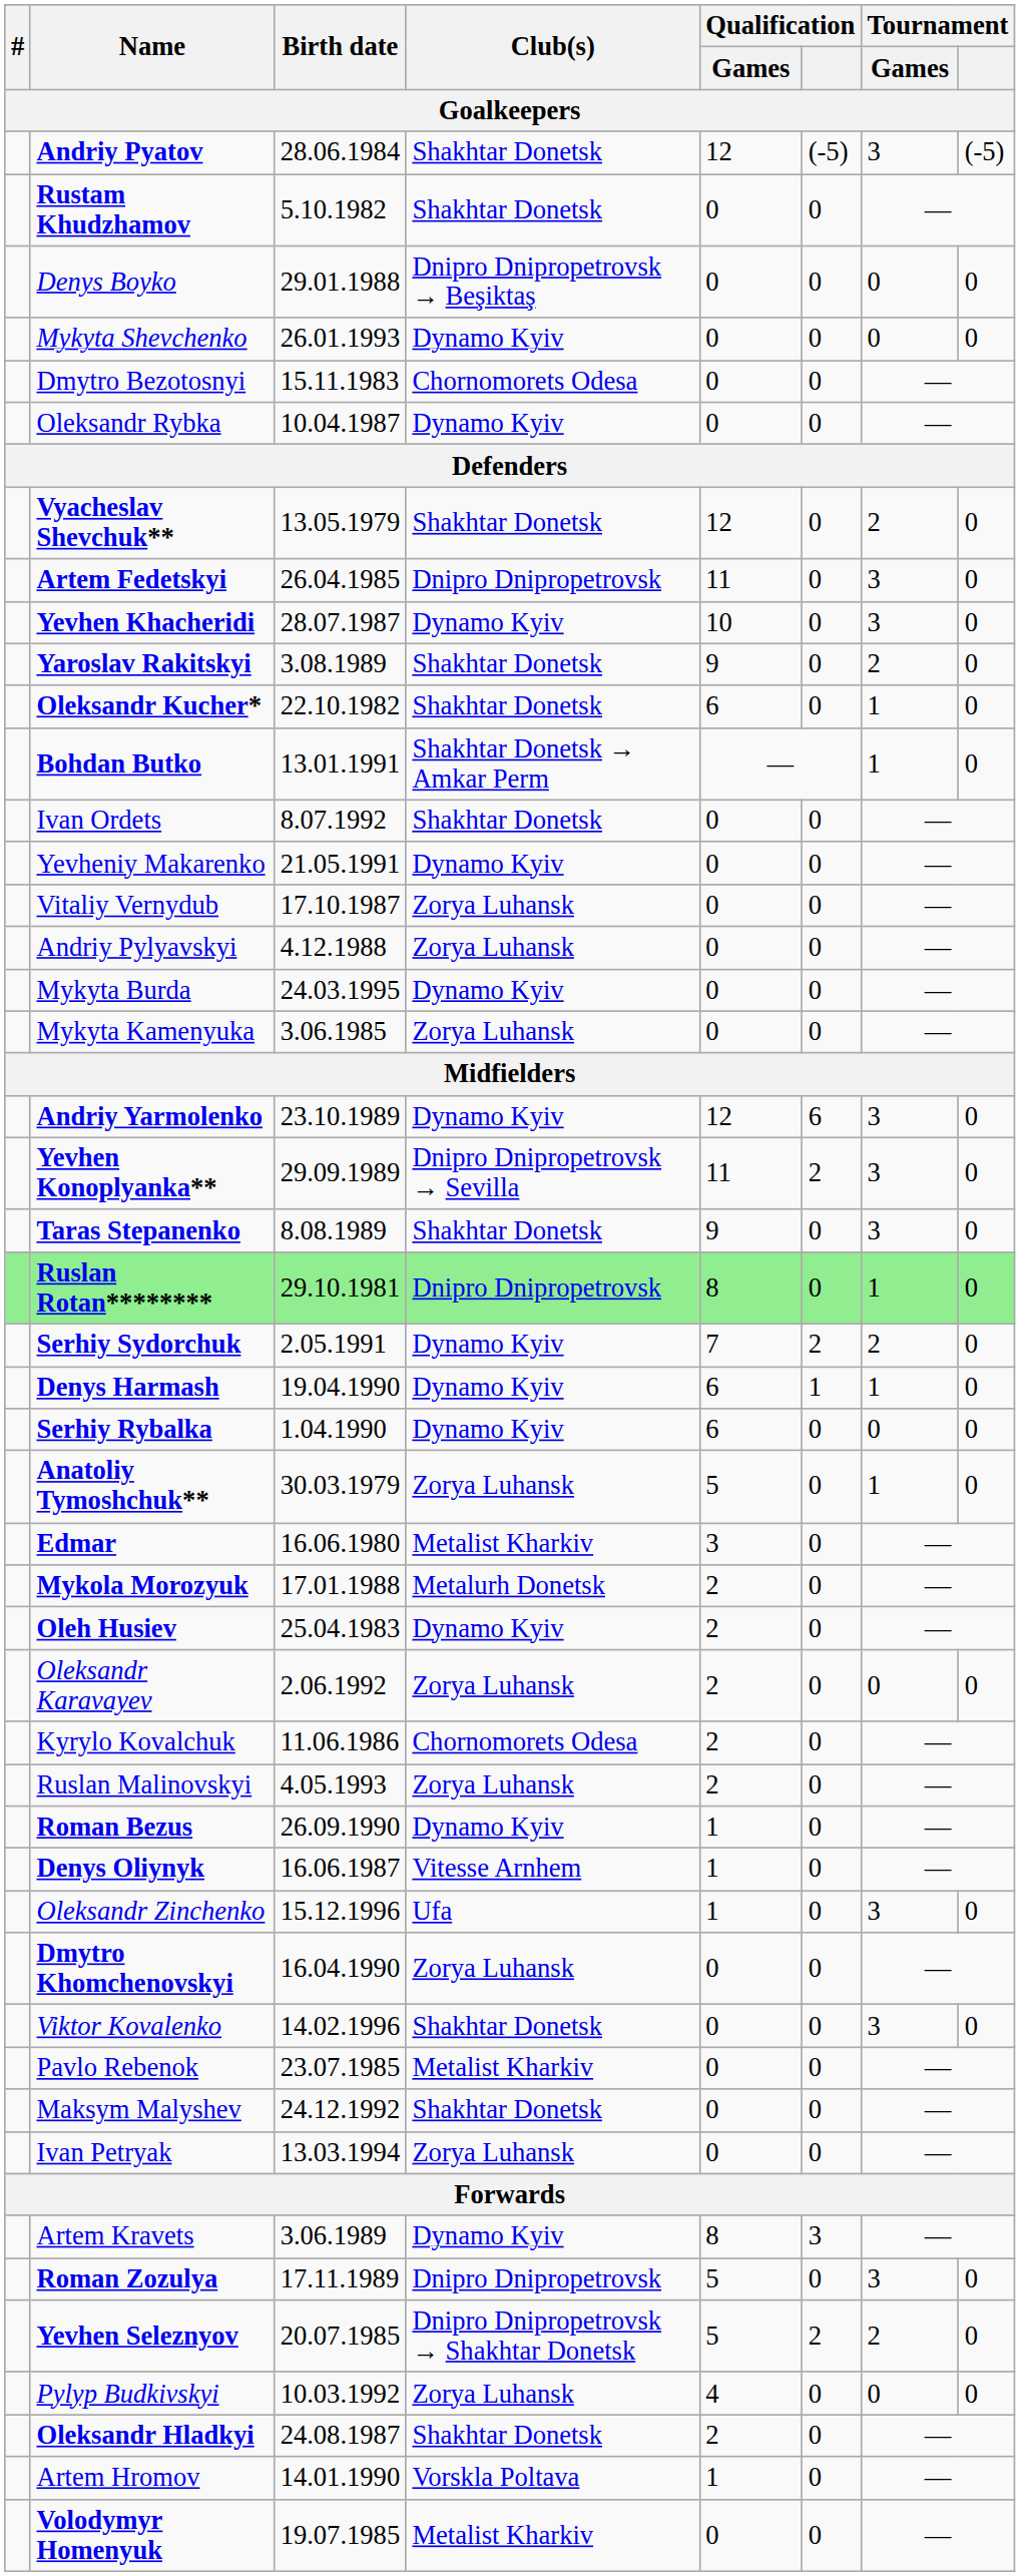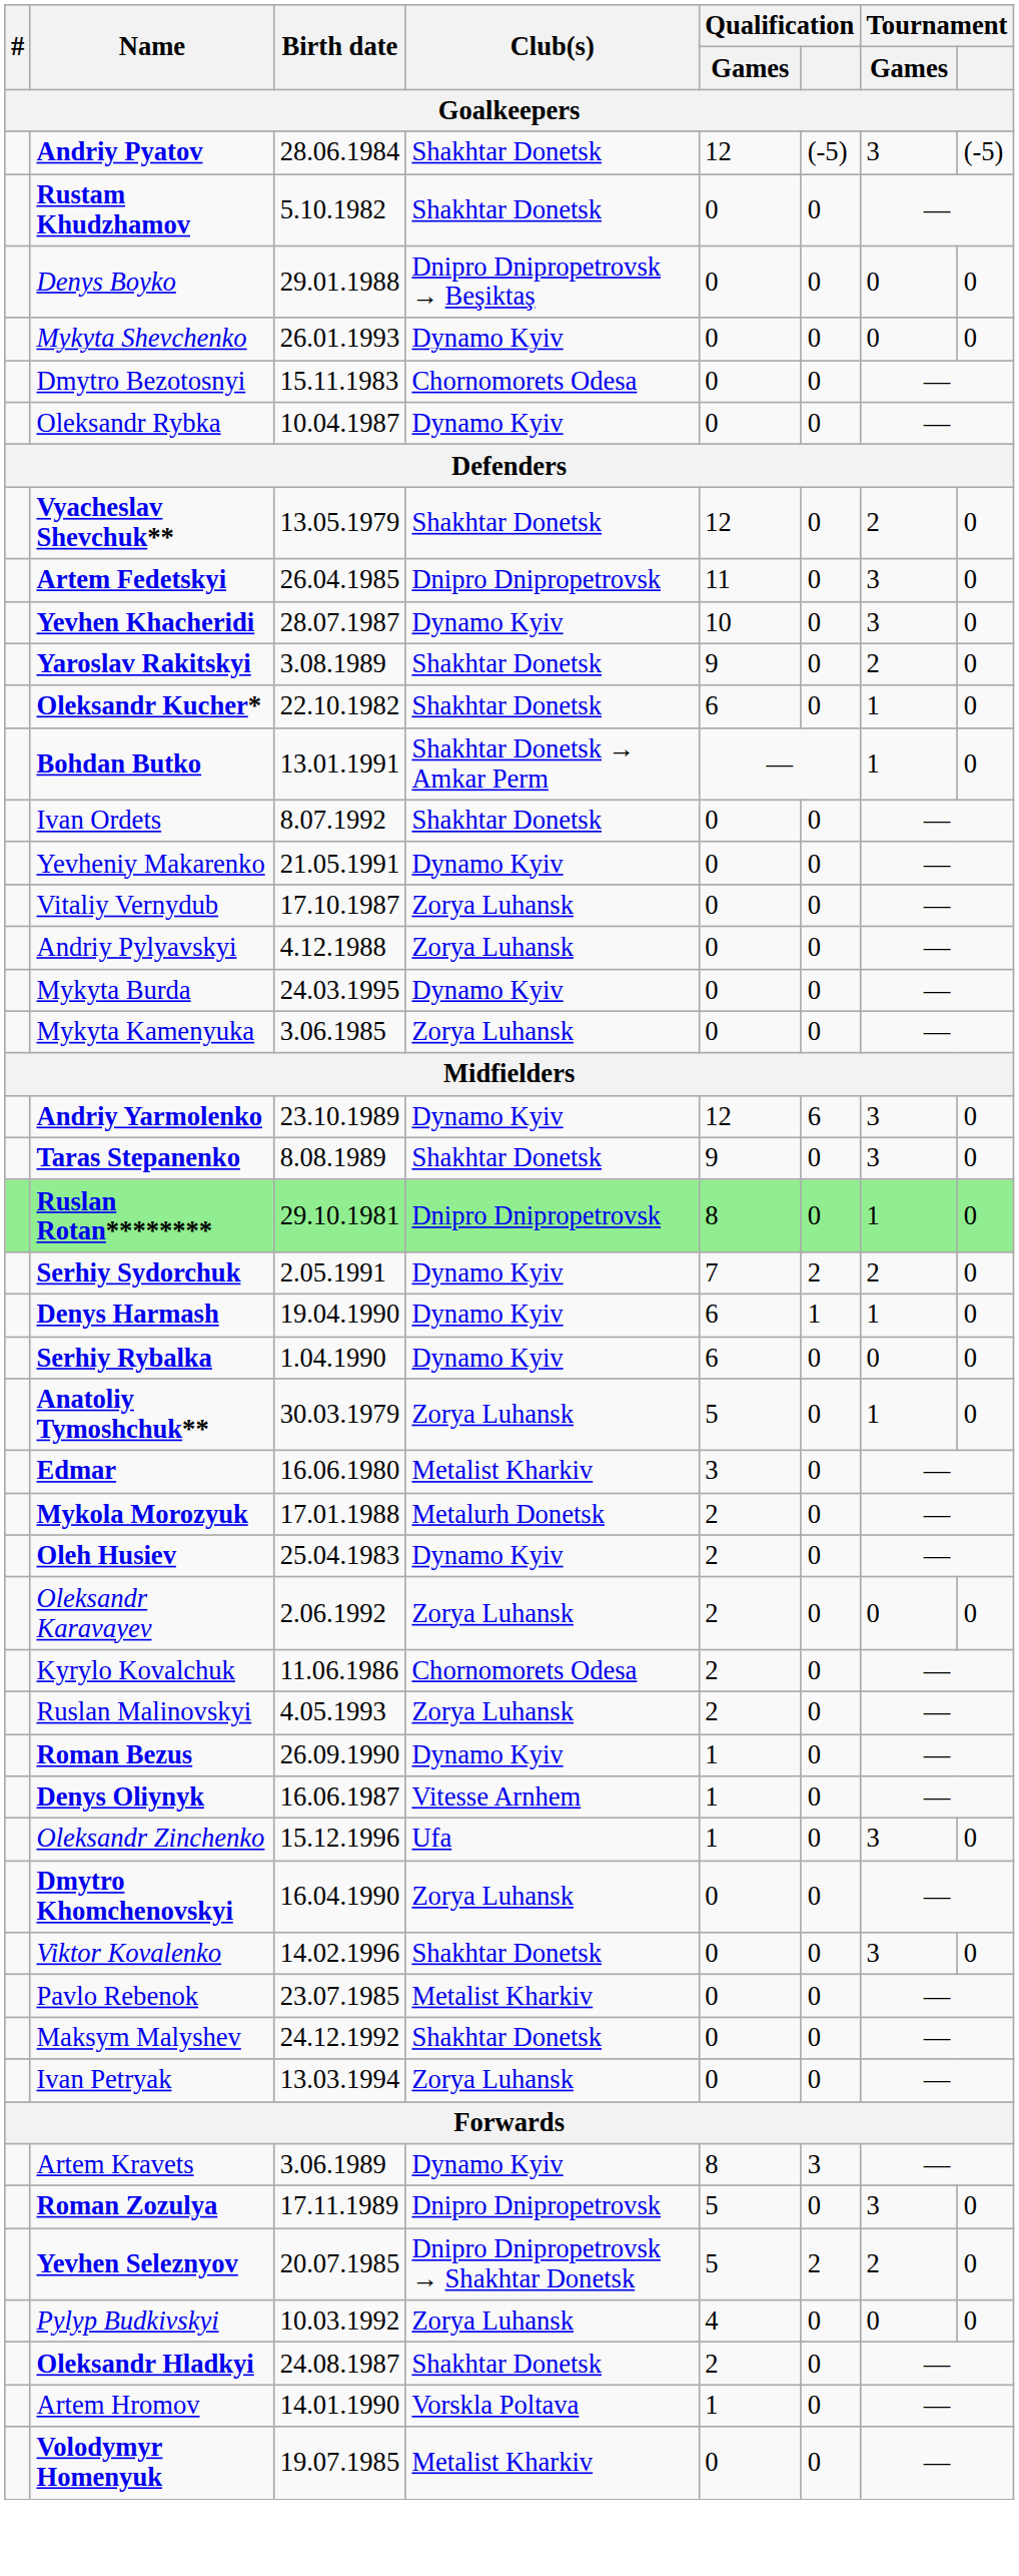 <table class="wikitable">
 <tr>
 <th rowspan=2>#</th>
 <th rowspan=2>Name</th>
 <th rowspan=2>Birth date</th>
 <th rowspan=2>Club(s)</th>
 <th colspan=2>Qualification</th>
 <th colspan=2>Tournament</th>
 </tr>
 <tr>
 <th>Games</th>
 <th></th>
 <th>Games</th>
 <th></th>
 </tr>
 <tr>
 <th colspan=8>Goalkeepers</th>
 </tr>
 <tr>
 <td></td>
 <td><strong><a href='#'>Andriy Pyatov</a></strong></td>
 <td>28.06.1984</td>
 <td><a href='#'>Shakhtar Donetsk</a></td>
 <td>12</td>
 <td>(-5)</td>
 <td>3</td>
 <td>(-5)</td>
 </tr>
 <tr>
 <td></td>
 <td><strong><a href='#'>Rustam Khudzhamov</a></strong></td>
 <td>5.10.1982</td>
 <td><a href='#'>Shakhtar Donetsk</a></td>
 <td>0</td>
 <td>0</td>
 <td align=center colspan=2>—</td>
 </tr>
 <tr>
 <td></td>
 <td><em><a href='#'>Denys Boyko</a></em></td>
 <td>29.01.1988</td>
 <td><a href='#'>Dnipro Dnipropetrovsk</a> →  <a href='#'>Beşiktaş</a></td>
 <td>0</td>
 <td>0</td>
 <td>0</td>
 <td>0</td>
 </tr>
 <tr>
 <td></td>
 <td><em><a href='#'>Mykyta Shevchenko</a></em></td>
 <td>26.01.1993</td>
 <td><a href='#'>Dynamo Kyiv</a></td>
 <td>0</td>
 <td>0</td>
 <td>0</td>
 <td>0</td>
 </tr>
 <tr>
 <td></td>
 <td><a href='#'>Dmytro Bezotosnyi</a></td>
 <td>15.11.1983</td>
 <td><a href='#'>Chornomorets Odesa</a></td>
 <td>0</td>
 <td>0</td>
 <td align=center colspan=2>—</td>
 </tr>
 <tr>
 <td></td>
 <td><a href='#'>Oleksandr Rybka</a></td>
 <td>10.04.1987</td>
 <td><a href='#'>Dynamo Kyiv</a></td>
 <td>0</td>
 <td>0</td>
 <td align=center colspan=2>—</td>
 </tr>
 <tr>
 <th colspan=8>Defenders</th>
 </tr>
 <tr>
 <td></td>
 <td><strong><a href='#'>Vyacheslav Shevchuk</a>**</strong></td>
 <td>13.05.1979</td>
 <td><a href='#'>Shakhtar Donetsk</a></td>
 <td>12</td>
 <td>0</td>
 <td>2</td>
 <td>0</td>
 </tr>
 <tr>
 <td></td>
 <td><strong><a href='#'>Artem Fedetskyi</a></strong></td>
 <td>26.04.1985</td>
 <td><a href='#'>Dnipro Dnipropetrovsk</a></td>
 <td>11</td>
 <td>0</td>
 <td>3</td>
 <td>0</td>
 </tr>
 <tr>
 <td></td>
 <td><strong><a href='#'>Yevhen Khacheridi</a></strong></td>
 <td>28.07.1987</td>
 <td><a href='#'>Dynamo Kyiv</a></td>
 <td>10</td>
 <td>0</td>
 <td>3</td>
 <td>0</td>
 </tr>
 <tr>
 <td></td>
 <td><strong><a href='#'>Yaroslav Rakitskyi</a></strong></td>
 <td>3.08.1989</td>
 <td><a href='#'>Shakhtar Donetsk</a></td>
 <td>9</td>
 <td>0</td>
 <td>2</td>
 <td>0</td>
 </tr>
 <tr>
 <td></td>
 <td><strong><a href='#'>Oleksandr Kucher</a>*</strong></td>
 <td>22.10.1982</td>
 <td><a href='#'>Shakhtar Donetsk</a></td>
 <td>6</td>
 <td>0</td>
 <td>1</td>
 <td>0</td>
 </tr>
 <tr>
 <td></td>
 <td><strong><a href='#'>Bohdan Butko</a></strong></td>
 <td>13.01.1991</td>
 <td><a href='#'>Shakhtar Donetsk</a> →  <a href='#'>Amkar Perm</a></td>
 <td align=center colspan=2>—</td>
 <td>1</td>
 <td>0</td>
 </tr>
 <tr>
 <td></td>
 <td><a href='#'>Ivan Ordets</a></td>
 <td>8.07.1992</td>
 <td><a href='#'>Shakhtar Donetsk</a></td>
 <td>0</td>
 <td>0</td>
 <td align=center colspan=2>—</td>
 </tr>
 <tr>
 <td></td>
 <td><a href='#'>Yevheniy Makarenko</a></td>
 <td>21.05.1991</td>
 <td><a href='#'>Dynamo Kyiv</a></td>
 <td>0</td>
 <td>0</td>
 <td align=center colspan=2>—</td>
 </tr>
 <tr>
 <td></td>
 <td><a href='#'>Vitaliy Vernydub</a></td>
 <td>17.10.1987</td>
 <td><a href='#'>Zorya Luhansk</a></td>
 <td>0</td>
 <td>0</td>
 <td align=center colspan=2>—</td>
 </tr>
 <tr>
 <td></td>
 <td><a href='#'>Andriy Pylyavskyi</a></td>
 <td>4.12.1988</td>
 <td><a href='#'>Zorya Luhansk</a></td>
 <td>0</td>
 <td>0</td>
 <td align=center colspan=2>—</td>
 </tr>
 <tr>
 <td></td>
 <td><a href='#'>Mykyta Burda</a></td>
 <td>24.03.1995</td>
 <td><a href='#'>Dynamo Kyiv</a></td>
 <td>0</td>
 <td>0</td>
 <td align=center colspan=2>—</td>
 </tr>
 <tr>
 <td></td>
 <td><a href='#'>Mykyta Kamenyuka</a></td>
 <td>3.06.1985</td>
 <td><a href='#'>Zorya Luhansk</a></td>
 <td>0</td>
 <td>0</td>
 <td align=center colspan=2>—</td>
 </tr>
 <tr>
 <th colspan=8>Midfielders</th>
 </tr>
 <tr>
 <td></td>
 <td><strong><a href='#'>Andriy Yarmolenko</a></strong></td>
 <td>23.10.1989</td>
 <td><a href='#'>Dynamo Kyiv</a></td>
 <td>12</td>
 <td>6</td>
-<td>3</td>
-<td>0</td>
-</tr>
-<tr>
-<td></td>
-<td><strong><a href='#'>Yevhen Konoplyanka</a>**</strong></td>
-<td>29.09.1989</td>
-<td><a href='#'>Dnipro Dnipropetrovsk</a> →  <a href='#'>Sevilla</a></td>
-<td>11</td>
-<td>2</td>
 <td>3</td>
 <td>0</td>
 </tr>
 <tr>
 <td></td>
 <td><strong><a href='#'>Taras Stepanenko</a></strong></td>
 <td>8.08.1989</td>
 <td><a href='#'>Shakhtar Donetsk</a></td>
 <td>9</td>
 <td>0</td>
 <td>3</td>
 <td>0</td>
 </tr>
 <tr bgcolor=lightgreen>
 <td></td>
 <td><strong><a href='#'>Ruslan Rotan</a>********</strong></td>
 <td>29.10.1981</td>
 <td><a href='#'>Dnipro Dnipropetrovsk</a></td>
 <td>8</td>
 <td>0</td>
 <td>1</td>
 <td>0</td>
 </tr>
 <tr>
 <td></td>
 <td><strong><a href='#'>Serhiy Sydorchuk</a></strong></td>
 <td>2.05.1991</td>
 <td><a href='#'>Dynamo Kyiv</a></td>
 <td>7</td>
 <td>2</td>
 <td>2</td>
 <td>0</td>
 </tr>
 <tr>
 <td></td>
 <td><strong><a href='#'>Denys Harmash</a></strong></td>
 <td>19.04.1990</td>
 <td><a href='#'>Dynamo Kyiv</a></td>
 <td>6</td>
 <td>1</td>
 <td>1</td>
 <td>0</td>
 </tr>
 <tr>
 <td></td>
 <td><strong><a href='#'>Serhiy Rybalka</a></strong></td>
 <td>1.04.1990</td>
 <td><a href='#'>Dynamo Kyiv</a></td>
 <td>6</td>
 <td>0</td>
 <td>0</td>
 <td>0</td>
 </tr>
 <tr>
 <td></td>
 <td><strong><a href='#'>Anatoliy Tymoshchuk</a>**</strong></td>
 <td>30.03.1979</td>
 <td><a href='#'>Zorya Luhansk</a></td>
 <td>5</td>
 <td>0</td>
 <td>1</td>
 <td>0</td>
 </tr>
 <tr>
 <td></td>
 <td><strong><a href='#'>Edmar</a></strong></td>
 <td>16.06.1980</td>
 <td><a href='#'>Metalist Kharkiv</a></td>
 <td>3</td>
 <td>0</td>
 <td align=center colspan=2>—</td>
 </tr>
 <tr>
 <td></td>
 <td><strong><a href='#'>Mykola Morozyuk</a></strong></td>
 <td>17.01.1988</td>
 <td><a href='#'>Metalurh Donetsk</a></td>
 <td>2</td>
 <td>0</td>
 <td align=center colspan=2>—</td>
 </tr>
 <tr>
 <td></td>
 <td><strong><a href='#'>Oleh Husiev</a></strong></td>
 <td>25.04.1983</td>
 <td><a href='#'>Dynamo Kyiv</a></td>
 <td>2</td>
 <td>0</td>
 <td align=center colspan=2>—</td>
 </tr>
 <tr>
 <td></td>
 <td><em><a href='#'>Oleksandr Karavayev</a></em></td>
 <td>2.06.1992</td>
 <td><a href='#'>Zorya Luhansk</a></td>
 <td>2</td>
 <td>0</td>
 <td>0</td>
 <td>0</td>
 </tr>
 <tr>
 <td></td>
 <td><a href='#'>Kyrylo Kovalchuk</a></td>
 <td>11.06.1986</td>
 <td><a href='#'>Chornomorets Odesa</a></td>
 <td>2</td>
 <td>0</td>
 <td align=center colspan=2>—</td>
 </tr>
 <tr>
 <td></td>
 <td><a href='#'>Ruslan Malinovskyi</a></td>
 <td>4.05.1993</td>
 <td><a href='#'>Zorya Luhansk</a></td>
 <td>2</td>
 <td>0</td>
 <td align=center colspan=2>—</td>
 </tr>
 <tr>
 <td></td>
 <td><strong><a href='#'>Roman Bezus</a></strong></td>
 <td>26.09.1990</td>
 <td><a href='#'>Dynamo Kyiv</a></td>
 <td>1</td>
 <td>0</td>
 <td align=center colspan=2>—</td>
 </tr>
 <tr>
 <td></td>
 <td><strong><a href='#'>Denys Oliynyk</a></strong></td>
 <td>16.06.1987</td>
 <td> <a href='#'>Vitesse Arnhem</a></td>
 <td>1</td>
 <td>0</td>
 <td align=center colspan=2>—</td>
 </tr>
 <tr>
 <td></td>
 <td><em><a href='#'>Oleksandr Zinchenko</a></em></td>
 <td>15.12.1996</td>
 <td> <a href='#'>Ufa</a></td>
 <td>1</td>
 <td>0</td>
 <td>3</td>
 <td>0</td>
 </tr>
 <tr>
 <td></td>
 <td><strong><a href='#'>Dmytro Khomchenovskyi</a></strong></td>
 <td>16.04.1990</td>
 <td><a href='#'>Zorya Luhansk</a></td>
 <td>0</td>
 <td>0</td>
 <td align=center colspan=2>—</td>
 </tr>
 <tr>
 <td></td>
 <td><em><a href='#'>Viktor Kovalenko</a></em></td>
 <td>14.02.1996</td>
 <td><a href='#'>Shakhtar Donetsk</a></td>
 <td>0</td>
 <td>0</td>
 <td>3</td>
 <td>0</td>
 </tr>
 <tr>
 <td></td>
 <td><a href='#'>Pavlo Rebenok</a></td>
 <td>23.07.1985</td>
 <td><a href='#'>Metalist Kharkiv</a></td>
 <td>0</td>
 <td>0</td>
 <td align=center colspan=2>—</td>
 </tr>
 <tr>
 <td></td>
 <td><a href='#'>Maksym Malyshev</a></td>
 <td>24.12.1992</td>
 <td><a href='#'>Shakhtar Donetsk</a></td>
 <td>0</td>
 <td>0</td>
 <td align=center colspan=2>—</td>
 </tr>
 <tr>
 <td></td>
 <td><a href='#'>Ivan Petryak</a></td>
 <td>13.03.1994</td>
 <td><a href='#'>Zorya Luhansk</a></td>
 <td>0</td>
 <td>0</td>
 <td align=center colspan=2>—</td>
 </tr>
 <tr>
 <th colspan=8>Forwards</th>
 </tr>
 <tr>
 <td></td>
 <td><a href='#'>Artem Kravets</a></td>
 <td>3.06.1989</td>
 <td><a href='#'>Dynamo Kyiv</a></td>
 <td>8</td>
 <td>3</td>
 <td align=center colspan=2>—</td>
 </tr>
 <tr>
 <td></td>
 <td><strong><a href='#'>Roman Zozulya</a></strong></td>
 <td>17.11.1989</td>
 <td><a href='#'>Dnipro Dnipropetrovsk</a></td>
 <td>5</td>
 <td>0</td>
 <td>3</td>
 <td>0</td>
 </tr>
 <tr>
 <td></td>
 <td><strong><a href='#'>Yevhen Seleznyov</a></strong></td>
 <td>20.07.1985</td>
 <td><a href='#'>Dnipro Dnipropetrovsk</a> → <a href='#'>Shakhtar Donetsk</a></td>
 <td>5</td>
 <td>2</td>
 <td>2</td>
 <td>0</td>
 </tr>
 <tr>
 <td></td>
 <td><em><a href='#'>Pylyp Budkivskyi</a></em></td>
 <td>10.03.1992</td>
 <td><a href='#'>Zorya Luhansk</a></td>
 <td>4</td>
 <td>0</td>
 <td>0</td>
 <td>0</td>
 </tr>
 <tr>
 <td></td>
 <td><strong><a href='#'>Oleksandr Hladkyi</a></strong></td>
 <td>24.08.1987</td>
 <td><a href='#'>Shakhtar Donetsk</a></td>
 <td>2</td>
 <td>0</td>
 <td align=center colspan=2>—</td>
 </tr>
 <tr>
 <td></td>
 <td><a href='#'>Artem Hromov</a></td>
 <td>14.01.1990</td>
 <td><a href='#'>Vorskla Poltava</a></td>
 <td>1</td>
 <td>0</td>
 <td align=center colspan=2>—</td>
 </tr>
 <tr>
 <td></td>
 <td><strong><a href='#'>Volodymyr Homenyuk</a></strong></td>
 <td>19.07.1985</td>
 <td><a href='#'>Metalist Kharkiv</a></td>
 <td>0</td>
 <td>0</td>
 <td align=center colspan=2>—</td>
 </tr>
 </table>
